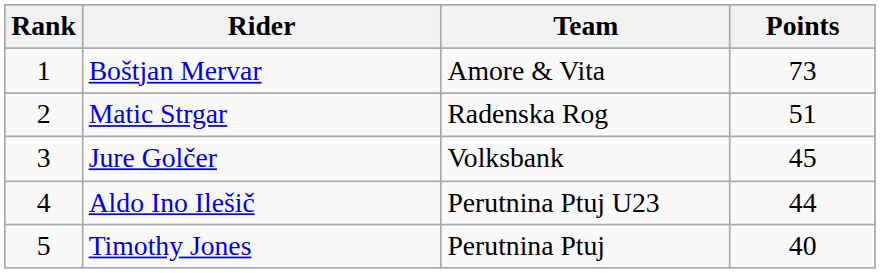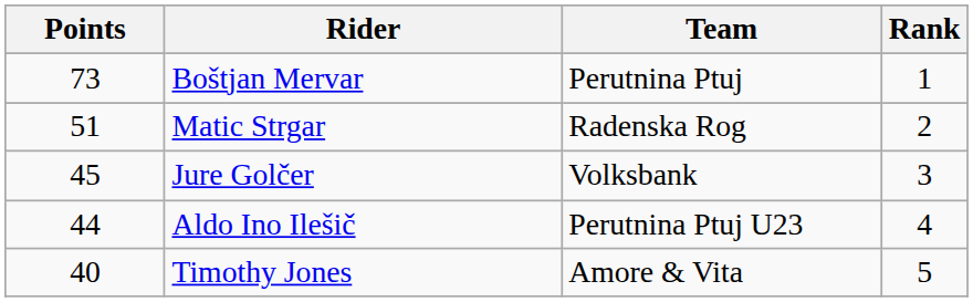 <table class="wikitable">
 <tr>
-<th>Rank</th>
+<th>Points</th>
 <th>Rider</th>
 <th>Team</th>
-<th>Points</th>
+<th>Rank</th>
 </tr>
 <tr>
+<td width=76 align=center>73</td>
+<td width=200> <a href='#'>Boštjan Mervar</a> </td>
+<td width=160>Perutnina Ptuj</td>
 <td align=center>1</td>
-<td width=200> <a href='#'>Boštjan Mervar</a> </td>
-<td>Amore & Vita</td>
-<td width=76 align=center>73</td>
 </tr>
 <tr>
-<td align=center>2</td>
+<td align=center>51</td>
 <td> <a href='#'>Matic Strgar</a></td>
 <td>Radenska Rog</td>
-<td align=center>51</td>
+<td align=center>2</td>
 </tr>
 <tr>
-<td align=center>3</td>
+<td align=center>45</td>
 <td> <a href='#'>Jure Golčer</a></td>
 <td>Volksbank</td>
-<td align=center>45</td>
+<td align=center>3</td>
 </tr>
 <tr>
-<td align=center>4</td>
+<td align=center>44</td>
 <td> <a href='#'>Aldo Ino Ilešič</a> </td>
 <td>Perutnina Ptuj U23</td>
-<td align=center>44</td>
+<td align=center>4</td>
 </tr>
 <tr>
+<td align=center>40</td>
+<td> <a href='#'>Timothy Jones</a></td>
+<td>Amore & Vita</td>
 <td align=center>5</td>
-<td> <a href='#'>Timothy Jones</a></td>
-<td width=160>Perutnina Ptuj</td>
-<td align=center>40</td>
 </tr>
 </table>
